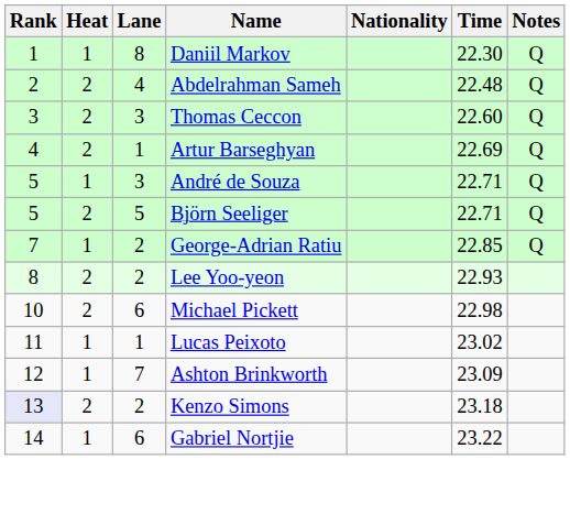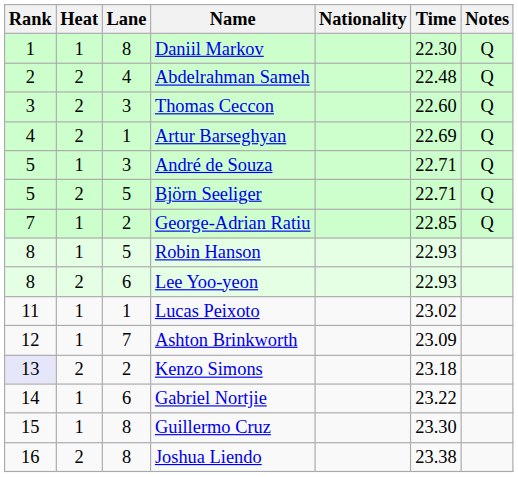 <table class="wikitable sortable" style="text-align:center">
 <tr>
 <th>Rank</th>
 <th>Heat</th>
 <th>Lane</th>
 <th>Name</th>
 <th>Nationality</th>
 <th>Time</th>
 <th>Notes</th>
 </tr>
 <tr bgcolor=ccffcc>
 <td>1</td>
 <td>1</td>
 <td>8</td>
 <td align=left><a href='#'>Daniil Markov</a></td>
 <td align=left></td>
 <td>22.30</td>
 <td>Q</td>
 </tr>
 <tr bgcolor=ccffcc>
 <td>2</td>
 <td>2</td>
 <td>4</td>
 <td align=left><a href='#'>Abdelrahman Sameh</a></td>
 <td align=left></td>
 <td>22.48</td>
 <td>Q</td>
 </tr>
 <tr bgcolor=ccffcc>
 <td>3</td>
 <td>2</td>
 <td>3</td>
 <td align=left><a href='#'>Thomas Ceccon</a></td>
 <td align=left></td>
 <td>22.60</td>
 <td>Q</td>
 </tr>
 <tr bgcolor=ccffcc>
 <td>4</td>
 <td>2</td>
 <td>1</td>
 <td align=left><a href='#'>Artur Barseghyan</a></td>
 <td align=left></td>
 <td>22.69</td>
 <td>Q</td>
 </tr>
 <tr bgcolor=ccffcc>
 <td>5</td>
 <td>1</td>
 <td>3</td>
 <td align=left><a href='#'>André de Souza</a></td>
 <td align=left></td>
 <td>22.71</td>
 <td>Q</td>
 </tr>
 <tr bgcolor=ccffcc>
 <td>5</td>
 <td>2</td>
 <td>5</td>
 <td align=left><a href='#'>Björn Seeliger</a></td>
 <td align=left></td>
 <td>22.71</td>
 <td>Q</td>
 </tr>
 <tr bgcolor=ccffcc>
 <td>7</td>
 <td>1</td>
 <td>2</td>
 <td align=left><a href='#'>George-Adrian Ratiu</a></td>
 <td align=left></td>
 <td>22.85</td>
 <td>Q</td>
 </tr>
 <tr bgcolor=e5ffe5>
 <td>8</td>
-<td>2</td>
-<td>2</td>
-<td align=left><a href='#'>Lee Yoo-yeon</a></td>
+<td>1</td>
+<td>5</td>
+<td align=left><a href='#'>Robin Hanson</a></td>
 <td align=left></td>
 <td>22.93</td>
 <td></td>
 </tr>
-<tr>
-<td>10</td>
+<tr bgcolor=e5ffe5>
+<td>8</td>
 <td>2</td>
 <td>6</td>
-<td align=left><a href='#'>Michael Pickett</a></td>
+<td align=left><a href='#'>Lee Yoo-yeon</a></td>
 <td align=left></td>
-<td>22.98</td>
+<td>22.93</td>
 <td></td>
 </tr>
 <tr>
 <td>11</td>
 <td>1</td>
 <td>1</td>
 <td align=left><a href='#'>Lucas Peixoto</a></td>
 <td align=left></td>
 <td>23.02</td>
 <td></td>
 </tr>
 <tr>
 <td>12</td>
 <td>1</td>
 <td>7</td>
 <td align=left><a href='#'>Ashton Brinkworth</a></td>
 <td align=left></td>
 <td>23.09</td>
 <td></td>
 </tr>
 <tr>
 <td style="background: lavender;">13</td>
 <td>2</td>
 <td>2</td>
 <td align=left><a href='#'>Kenzo Simons</a></td>
 <td align=left></td>
 <td>23.18</td>
 <td></td>
 </tr>
 <tr>
 <td>14</td>
 <td>1</td>
 <td>6</td>
 <td align=left><a href='#'>Gabriel Nortjie</a></td>
 <td align=left></td>
 <td>23.22</td>
 <td></td>
 </tr>
+<tr>
+<td>15</td>
+<td>1</td>
+<td>8</td>
+<td align=left><a href='#'>Guillermo Cruz</a></td>
+<td align=left></td>
+<td>23.30</td>
+<td></td>
+</tr>
+<tr>
+<td>16</td>
+<td>2</td>
+<td>8</td>
+<td align=left><a href='#'>Joshua Liendo</a></td>
+<td align=left></td>
+<td>23.38</td>
+<td></td>
+</tr>
 </table>
